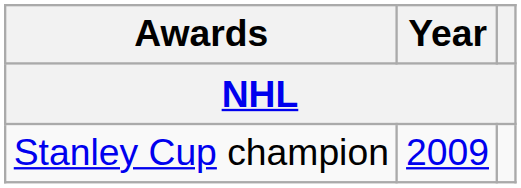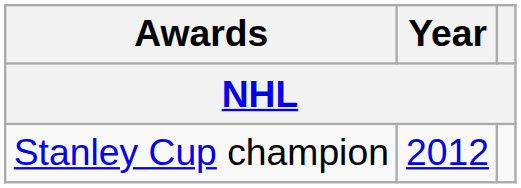 <table class="wikitable">
 <tr>
 <th>Awards</th>
 <th>Year</th>
 <th></th>
 </tr>
 <tr>
 <th colspan="3"><a href='#'>NHL</a></th>
 </tr>
 <tr>
 <td><a href='#'>Stanley Cup</a> champion</td>
-<td><a href='#'>2009</a></td>
+<td><a href='#'>2012</a></td>
 <td></td>
 </tr>
 </table>
